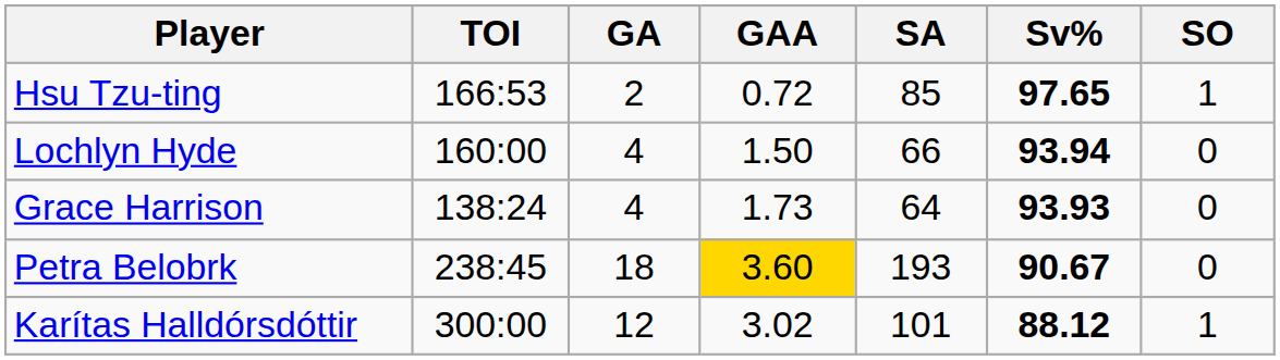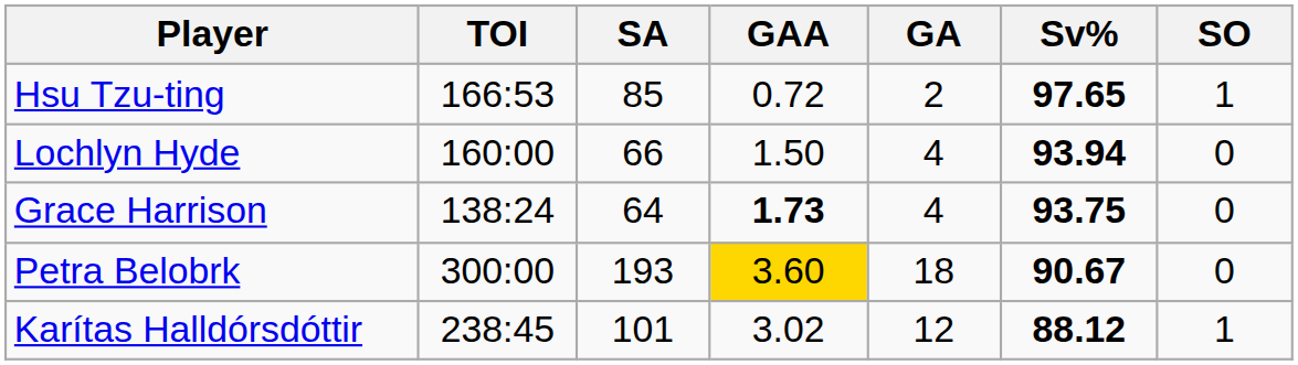 <table class="wikitable sortable" style="text-align:center;">
 <tr>
 <th style="width:170px;">Player</th>
 <th style="width:60px;">TOI</th>
+<th style="width:50px;">SA</th>
+<th style="width:60px;">GAA</th>
 <th style="width:50px;">GA</th>
-<th style="width:60px;">GAA</th>
-<th style="width:50px;">SA</th>
 <th style="width:60px;">Sv%</th>
 <th style="width:50px;">SO</th>
 </tr>
 <tr>
 <td style="text-align:left;"> <a href='#'>Hsu Tzu-ting</a></td>
 <td>166:53</td>
+<td>85</td>
+<td>0.72</td>
 <td>2</td>
-<td>0.72</td>
-<td>85</td>
 <td><strong>97.65</strong></td>
 <td>1</td>
 </tr>
 <tr>
 <td style="text-align:left;"> <a href='#'>Lochlyn Hyde</a></td>
 <td>160:00</td>
+<td>66</td>
+<td>1.50</td>
 <td>4</td>
-<td>1.50</td>
-<td>66</td>
 <td><strong>93.94</strong></td>
 <td>0</td>
 </tr>
 <tr>
 <td style="text-align:left;"> <a href='#'>Grace Harrison</a></td>
 <td>138:24</td>
+<td>64</td>
+<td><strong>1.73</strong></td>
 <td>4</td>
-<td>1.73</td>
-<td>64</td>
-<td><strong>93.93</strong></td>
+<td><strong>93.75</strong></td>
 <td>0</td>
 </tr>
 <tr>
 <td style="text-align:left;"> <a href='#'>Petra Belobrk</a></td>
-<td>238:45</td>
+<td>300:00</td>
+<td>193</td>
+<td style="background: gold;">3.60</td>
 <td>18</td>
-<td style="background: gold;">3.60</td>
-<td>193</td>
 <td><strong>90.67</strong></td>
 <td>0</td>
 </tr>
 <tr>
 <td style="text-align:left;"> <a href='#'>Karítas Halldórsdóttir</a></td>
-<td>300:00</td>
+<td>238:45</td>
+<td>101</td>
+<td>3.02</td>
 <td>12</td>
-<td>3.02</td>
-<td>101</td>
 <td><strong>88.12</strong></td>
 <td>1</td>
 </tr>
 </table>
